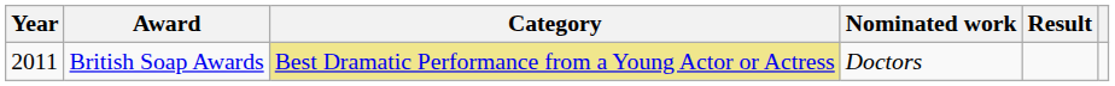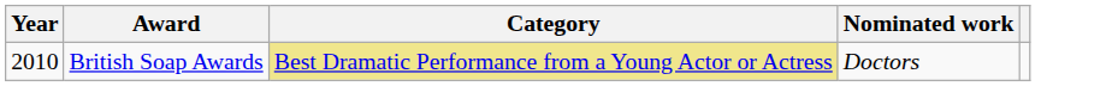 <table class="wikitable">
 <tr>
 <th>Year</th>
 <th>Award</th>
 <th>Category</th>
 <th>Nominated work</th>
-<th>Result</th>
 <th></th>
 </tr>
 <tr>
-<td>2011</td>
+<td>2010</td>
 <td><a href='#'>British Soap Awards</a></td>
 <td style="background: khaki;"><a href='#'>Best Dramatic Performance from a Young Actor or Actress</a></td>
 <td><em>Doctors</em></td>
-<td></td>
 <td align="center"></td>
 </tr>
 </table>
